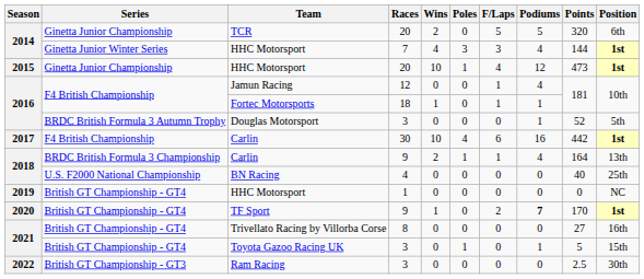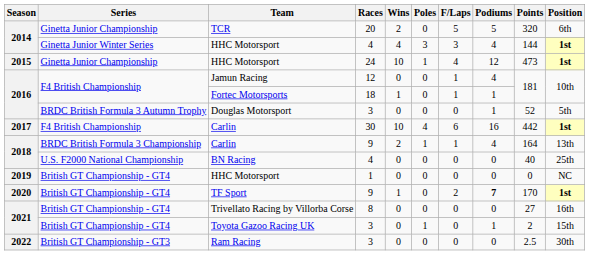 <table class="wikitable" style="font-size: 90%; text-align:center">
 <tr>
 <th>Season</th>
 <th>Series</th>
 <th>Team</th>
 <th>Races</th>
 <th>Wins</th>
 <th>Poles</th>
 <th>F/Laps</th>
 <th>Podiums</th>
 <th>Points</th>
 <th>Position</th>
 </tr>
 <tr>
 <th rowspan=2>2014</th>
 <td align=left><a href='#'>Ginetta Junior Championship</a></td>
 <td align=left><a href='#'>TCR</a></td>
 <td>20</td>
 <td>2</td>
 <td>0</td>
 <td>5</td>
 <td>5</td>
 <td>320</td>
 <td>6th</td>
 </tr>
 <tr>
 <td align=left><a href='#'>Ginetta Junior Winter Series</a></td>
 <td align=left>HHC Motorsport</td>
-<td>7</td>
+<td>4</td>
 <td>4</td>
 <td>3</td>
 <td>3</td>
 <td>4</td>
 <td>144</td>
 <td style="background:#FFFFBF;"><strong>1st</strong></td>
 </tr>
 <tr>
 <th>2015</th>
 <td align=left><a href='#'>Ginetta Junior Championship</a></td>
 <td align=left>HHC Motorsport</td>
-<td>20</td>
+<td>24</td>
 <td>10</td>
 <td>1</td>
 <td>4</td>
 <td>12</td>
 <td>473</td>
 <td style="background:#FFFFBF;"><strong>1st</strong></td>
 </tr>
 <tr>
 <th rowspan=3>2016</th>
 <td align=left rowspan=2><a href='#'>F4 British Championship</a></td>
 <td align=left>Jamun Racing</td>
 <td>12</td>
 <td>0</td>
 <td>0</td>
 <td>1</td>
 <td>4</td>
 <td rowspan=2>181</td>
 <td rowspan=2>10th</td>
 </tr>
 <tr>
 <td align=left><a href='#'>Fortec Motorsports</a></td>
 <td>18</td>
 <td>1</td>
 <td>0</td>
 <td>1</td>
 <td>1</td>
 </tr>
 <tr>
 <td align=left><a href='#'>BRDC British Formula 3 Autumn Trophy</a></td>
 <td align=left>Douglas Motorsport</td>
 <td>3</td>
 <td>0</td>
 <td>0</td>
 <td>0</td>
 <td>1</td>
 <td>52</td>
 <td>5th</td>
 </tr>
 <tr>
 <th>2017</th>
 <td align=left><a href='#'>F4 British Championship</a></td>
 <td align=left><a href='#'>Carlin</a></td>
 <td>30</td>
 <td>10</td>
 <td>4</td>
 <td>6</td>
 <td>16</td>
 <td>442</td>
 <td style="background:#FFFFBF;"><strong>1st</strong></td>
 </tr>
 <tr>
 <th rowspan=2>2018</th>
 <td align=left><a href='#'>BRDC British Formula 3 Championship</a></td>
 <td align=left><a href='#'>Carlin</a></td>
 <td>9</td>
 <td>2</td>
 <td>1</td>
 <td>1</td>
 <td>4</td>
 <td>164</td>
 <td>13th</td>
 </tr>
 <tr>
 <td align=left><a href='#'>U.S. F2000 National Championship</a></td>
 <td align=left><a href='#'>BN Racing</a></td>
 <td>4</td>
 <td>0</td>
 <td>0</td>
 <td>0</td>
 <td>0</td>
 <td>40</td>
 <td>25th</td>
 </tr>
 <tr>
 <th>2019</th>
 <td align=left><a href='#'>British GT Championship - GT4</a></td>
 <td align=left>HHC Motorsport</td>
 <td>1</td>
 <td>0</td>
 <td>0</td>
 <td>0</td>
 <td>0</td>
 <td>0</td>
 <td>NC</td>
 </tr>
 <tr>
 <th>2020</th>
 <td align=left><a href='#'>British GT Championship - GT4</a></td>
 <td align=left><a href='#'>TF Sport</a></td>
 <td>9</td>
 <td>1</td>
 <td>0</td>
 <td>2</td>
 <td><strong>7</strong></td>
 <td>170</td>
 <td style="background:#FFFFBF;"><strong>1st</strong></td>
 </tr>
 <tr>
 <th rowspan=2>2021</th>
 <td align=left><a href='#'>British GT Championship - GT4</a></td>
 <td align=left>Trivellato Racing by Villorba Corse</td>
 <td>8</td>
 <td>0</td>
 <td>0</td>
 <td>0</td>
 <td>0</td>
 <td>27</td>
 <td>16th</td>
 </tr>
 <tr>
 <td align=left><a href='#'>British GT Championship - GT4</a></td>
 <td align=left><a href='#'>Toyota Gazoo Racing UK</a></td>
 <td>3</td>
 <td>0</td>
 <td>1</td>
 <td>0</td>
 <td>1</td>
-<td>5</td>
+<td>2</td>
 <td>15th</td>
 </tr>
 <tr>
 <th>2022</th>
 <td align=left><a href='#'>British GT Championship - GT3</a></td>
 <td align=left><a href='#'>Ram Racing</a></td>
 <td>3</td>
 <td>0</td>
 <td>0</td>
 <td>0</td>
 <td>0</td>
 <td>2.5</td>
 <td>30th</td>
 </tr>
 </table>
